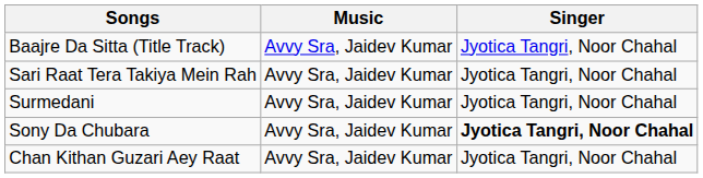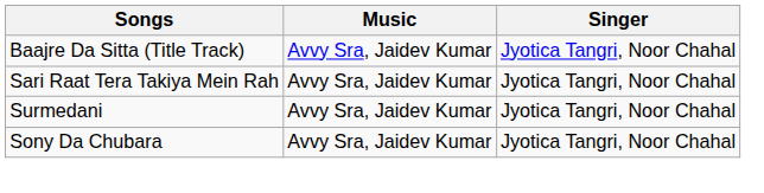 <table class="wikitable">
 <tr>
 <th>Songs</th>
 <th>Music</th>
 <th>Singer</th>
 </tr>
 <tr>
 <td>Baajre Da Sitta (Title Track)</td>
 <td><a href='#'>Avvy Sra</a>, Jaidev Kumar</td>
 <td><a href='#'>Jyotica Tangri</a>, Noor Chahal</td>
 </tr>
 <tr>
 <td>Sari Raat Tera Takiya Mein Rah</td>
 <td>Avvy Sra, Jaidev Kumar</td>
 <td>Jyotica Tangri, Noor Chahal</td>
 </tr>
 <tr>
 <td>Surmedani</td>
 <td>Avvy Sra, Jaidev Kumar</td>
 <td>Jyotica Tangri, Noor Chahal</td>
 </tr>
 <tr>
 <td>Sony Da Chubara</td>
 <td>Avvy Sra, Jaidev Kumar</td>
-<td><strong>Jyotica Tangri, Noor Chahal</strong></td>
-</tr>
-<tr>
-<td>Chan Kithan Guzari Aey Raat</td>
-<td>Avvy Sra, Jaidev Kumar</td>
 <td>Jyotica Tangri, Noor Chahal</td>
 </tr>
 </table>
